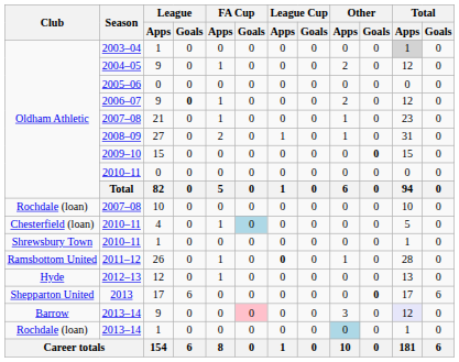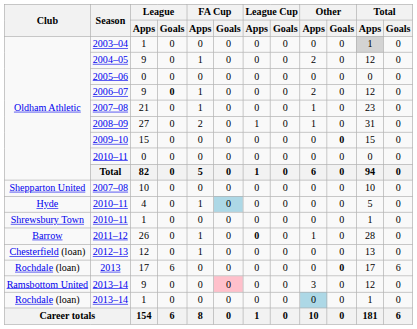 <table class="wikitable" style="text-align: center;">
 <tr>
 <th rowspan="2">Club</th>
 <th rowspan="2">Season</th>
 <th colspan="2">League</th>
 <th colspan="2">FA Cup</th>
 <th colspan="2">League Cup</th>
 <th colspan="2">Other</th>
 <th colspan="2">Total</th>
 </tr>
 <tr>
 <th>Apps</th>
 <th>Goals</th>
 <th>Apps</th>
 <th>Goals</th>
 <th>Apps</th>
 <th>Goals</th>
 <th>Apps</th>
 <th>Goals</th>
 <th>Apps</th>
 <th>Goals</th>
 </tr>
 <tr>
 <td rowspan="9" valign="center"><a href='#'>Oldham Athletic</a></td>
 <td><a href='#'>2003–04</a></td>
 <td>1</td>
 <td>0</td>
 <td>0</td>
 <td>0</td>
 <td>0</td>
 <td>0</td>
 <td>0</td>
 <td>0</td>
 <td style="background: lightgrey;">1</td>
 <td>0</td>
 </tr>
 <tr>
 <td align="center"><a href='#'>2004–05</a></td>
 <td>9</td>
 <td>0</td>
 <td>1</td>
 <td>0</td>
 <td>0</td>
 <td>0</td>
 <td>2</td>
 <td>0</td>
 <td>12</td>
 <td>0</td>
 </tr>
 <tr>
 <td align="center"><a href='#'>2005–06</a></td>
 <td>0</td>
 <td>0</td>
 <td>0</td>
 <td>0</td>
 <td>0</td>
 <td>0</td>
 <td>0</td>
 <td>0</td>
 <td>0</td>
 <td>0</td>
 </tr>
 <tr>
 <td align="center"><a href='#'>2006–07</a></td>
 <td>9</td>
 <td><strong>0</strong></td>
 <td>1</td>
 <td>0</td>
 <td>0</td>
 <td>0</td>
 <td>2</td>
 <td>0</td>
 <td>12</td>
 <td>0</td>
 </tr>
 <tr>
 <td align="center"><a href='#'>2007–08</a></td>
 <td>21</td>
 <td>0</td>
 <td>1</td>
 <td>0</td>
 <td>0</td>
 <td>0</td>
 <td>1</td>
 <td>0</td>
 <td>23</td>
 <td>0</td>
 </tr>
 <tr>
 <td align="center"><a href='#'>2008–09</a></td>
 <td>27</td>
 <td>0</td>
 <td>2</td>
 <td>0</td>
 <td>1</td>
 <td>0</td>
 <td>1</td>
 <td>0</td>
 <td>31</td>
 <td>0</td>
 </tr>
 <tr>
 <td><a href='#'>2009–10</a></td>
 <td>15</td>
 <td>0</td>
 <td>0</td>
 <td>0</td>
 <td>0</td>
 <td>0</td>
 <td>0</td>
 <td><strong>0</strong></td>
 <td>15</td>
 <td>0</td>
 </tr>
 <tr>
 <td><a href='#'>2010–11</a></td>
 <td>0</td>
 <td>0</td>
 <td>0</td>
 <td>0</td>
 <td>0</td>
 <td>0</td>
 <td>0</td>
 <td>0</td>
 <td>0</td>
 <td>0</td>
 </tr>
 <tr>
 <th>Total</th>
 <th>82</th>
 <th>0</th>
 <th>5</th>
 <th>0</th>
 <th>1</th>
 <th>0</th>
 <th>6</th>
 <th>0</th>
 <th>94</th>
 <th>0</th>
 </tr>
 <tr>
-<td rowspan="1" valign="center"><a href='#'>Rochdale</a> (loan)</td>
+<td rowspan="1" valign="center"><a href='#'>Shepparton United</a></td>
 <td align="center"><a href='#'>2007–08</a></td>
 <td>10</td>
 <td>0</td>
 <td>0</td>
 <td>0</td>
 <td>0</td>
 <td>0</td>
 <td>0</td>
 <td>0</td>
 <td>10</td>
 <td>0</td>
 </tr>
 <tr>
-<td rowspan="1" valign="center"><a href='#'>Chesterfield</a> (loan)</td>
+<td rowspan="1" valign="center"><a href='#'>Hyde</a></td>
 <td><a href='#'>2010–11</a></td>
 <td>4</td>
 <td>0</td>
 <td>1</td>
 <td style="background: lightblue;">0</td>
 <td>0</td>
 <td>0</td>
 <td>0</td>
 <td>0</td>
 <td>5</td>
 <td>0</td>
 </tr>
 <tr>
 <td rowspan="1" valign="center"><a href='#'>Shrewsbury Town</a></td>
 <td><a href='#'>2010–11</a></td>
 <td>1</td>
 <td>0</td>
 <td>0</td>
 <td>0</td>
 <td>0</td>
 <td>0</td>
 <td>0</td>
 <td>0</td>
 <td>1</td>
 <td>0</td>
 </tr>
 <tr>
-<td rowspan="1" valign="center"><a href='#'>Ramsbottom United</a></td>
+<td rowspan="1" valign="center"><a href='#'>Barrow</a></td>
 <td><a href='#'>2011–12</a></td>
 <td>26</td>
 <td>0</td>
 <td>1</td>
 <td>0</td>
 <td><strong>0</strong></td>
 <td>0</td>
 <td>1</td>
 <td>0</td>
 <td>28</td>
 <td>0</td>
 </tr>
 <tr>
-<td rowspan="1" valign="center"><a href='#'>Hyde</a></td>
+<td rowspan="1" valign="center"><a href='#'>Chesterfield</a> (loan)</td>
 <td><a href='#'>2012–13</a></td>
 <td>12</td>
 <td>0</td>
 <td>1</td>
 <td>0</td>
 <td>0</td>
 <td>0</td>
 <td>0</td>
 <td>0</td>
 <td>13</td>
 <td>0</td>
 </tr>
 <tr>
-<td rowspan="1" valign="center"><a href='#'>Shepparton United</a></td>
+<td rowspan="1" valign="center"><a href='#'>Rochdale</a> (loan)</td>
 <td><a href='#'>2013</a></td>
 <td>17</td>
 <td>6</td>
 <td>0</td>
 <td>0</td>
 <td>0</td>
 <td>0</td>
 <td>0</td>
 <td><strong>0</strong></td>
 <td>17</td>
 <td>6</td>
 </tr>
 <tr>
-<td rowspan="1" valign="center"><a href='#'>Barrow</a></td>
+<td rowspan="1" valign="center"><a href='#'>Ramsbottom United</a></td>
 <td><a href='#'>2013–14</a></td>
 <td>9</td>
 <td>0</td>
 <td>0</td>
 <td style="background: pink;">0</td>
 <td>0</td>
 <td>0</td>
 <td>3</td>
 <td>0</td>
-<td style="background: lavender;">12</td>
+<td>12</td>
 <td>0</td>
 </tr>
 <tr>
 <td rowspan="1" valign="center"><a href='#'>Rochdale</a> (loan)</td>
 <td><a href='#'>2013–14</a></td>
 <td>1</td>
 <td>0</td>
 <td>0</td>
 <td>0</td>
 <td>0</td>
 <td>0</td>
 <td style="background: lightblue;">0</td>
 <td>0</td>
 <td>1</td>
 <td>0</td>
 </tr>
 <tr>
 <th colspan="2">Career totals</th>
 <th>154</th>
 <th>6</th>
 <th>8</th>
 <th>0</th>
 <th>1</th>
 <th>0</th>
 <th>10</th>
 <th>0</th>
 <th>181</th>
 <th>6</th>
 </tr>
 </table>
